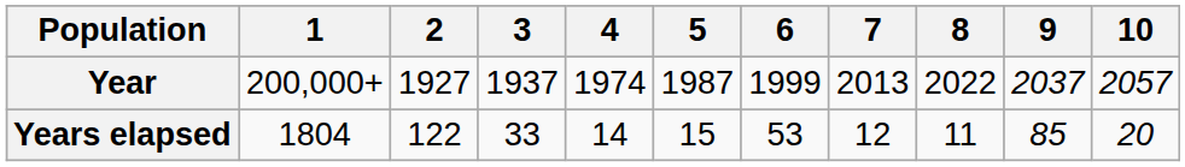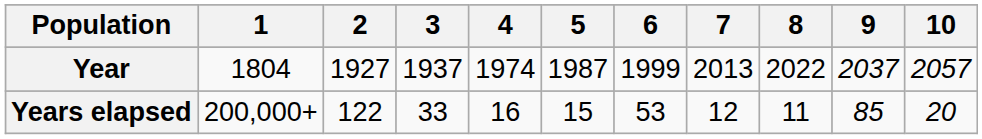 <table class="wikitable" style="text-align:center; float:right; clear:right; margin-left:8px; margin-right:0;">
 <tr>
 <th scope="row">Population</th>
 <th scope="col">1</th>
 <th scope="col">2</th>
 <th scope="col">3</th>
 <th scope="col">4</th>
 <th scope="col">5</th>
 <th scope="col">6</th>
 <th scope="col">7</th>
 <th scope="col">8</th>
 <th scope="col">9</th>
 <th scope="col">10</th>
 </tr>
 <tr>
 <th scope="row">Year</th>
-<td>200,000+</td>
+<td>1804</td>
 <td>1927</td>
 <td>1937</td>
 <td>1974</td>
 <td>1987</td>
 <td>1999</td>
 <td>2013</td>
 <td>2022</td>
 <td><em>2037</em></td>
 <td><em>2057</em></td>
 </tr>
 <tr>
 <th scope="row">Years elapsed</th>
-<td>1804</td>
+<td>200,000+</td>
 <td>122</td>
 <td>33</td>
-<td>14</td>
+<td>16</td>
 <td>15</td>
 <td>53</td>
 <td>12</td>
 <td>11</td>
 <td><em>85</em></td>
 <td><em>20</em></td>
 </tr>
 </table>
